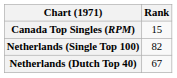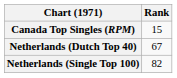 <table class="wikitable sortable plainrowheaders" style="text-align:center">
 <tr>
 <th>Chart (1971)</th>
 <th>Rank</th>
 </tr>
 <tr>
 <th scope="row">Canada Top Singles (<em>RPM</em>)</th>
 <td>15</td>
 </tr>
 <tr>
+<th scope="row">Netherlands (Dutch Top 40)</th>
+<td>67</td>
+</tr>
+<tr>
 <th scope="row">Netherlands (Single Top 100)</th>
 <td>82</td>
 </tr>
-<tr>
-<th scope="row">Netherlands (Dutch Top 40)</th>
-<td>67</td>
-</tr>
 </table>
